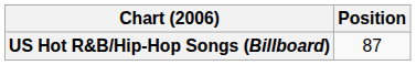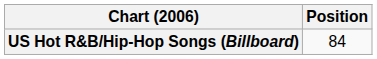 <table class="wikitable plainrowheaders" style="text-align:center">
 <tr>
 <th scope="col">Chart (2006)</th>
 <th scope="col">Position</th>
 </tr>
 <tr>
 <th scope="row">US Hot R&B/Hip-Hop Songs (<em>Billboard</em>)</th>
-<td>87</td>
+<td>84</td>
 </tr>
 </table>
